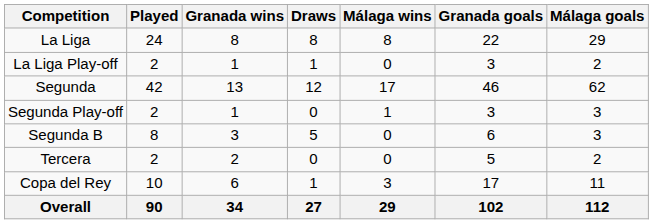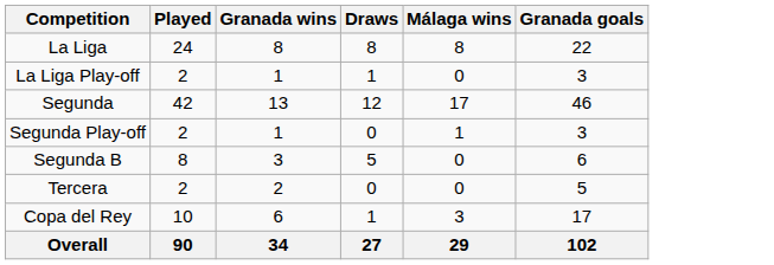 <table class="wikitable" style="text-align: center;">
 <tr>
 <th>Competition</th>
 <th>Played</th>
 <th>Granada wins</th>
 <th>Draws</th>
 <th>Málaga wins</th>
 <th>Granada goals</th>
-<th>Málaga goals</th>
 </tr>
 <tr>
 <td>La Liga</td>
 <td>24</td>
 <td>8</td>
 <td>8</td>
 <td>8</td>
 <td>22</td>
-<td>29</td>
 </tr>
 <tr>
 <td>La Liga Play-off</td>
 <td>2</td>
 <td>1</td>
 <td>1</td>
 <td>0</td>
 <td>3</td>
-<td>2</td>
 </tr>
 <tr>
 <td>Segunda</td>
 <td>42</td>
 <td>13</td>
 <td>12</td>
 <td>17</td>
 <td>46</td>
-<td>62</td>
 </tr>
 <tr>
 <td>Segunda Play-off</td>
 <td>2</td>
 <td>1</td>
 <td>0</td>
 <td>1</td>
-<td>3</td>
 <td>3</td>
 </tr>
 <tr>
 <td>Segunda B</td>
 <td>8</td>
 <td>3</td>
 <td>5</td>
 <td>0</td>
 <td>6</td>
-<td>3</td>
 </tr>
 <tr>
 <td>Tercera</td>
 <td>2</td>
 <td>2</td>
 <td>0</td>
 <td>0</td>
 <td>5</td>
-<td>2</td>
 </tr>
 <tr>
 <td>Copa del Rey</td>
 <td>10</td>
 <td>6</td>
 <td>1</td>
 <td>3</td>
 <td>17</td>
-<td>11</td>
 </tr>
 <tr>
 <th>Overall</th>
 <th>90</th>
 <th>34</th>
 <th>27</th>
 <th>29</th>
 <th>102</th>
-<th>112</th>
 </tr>
 </table>
